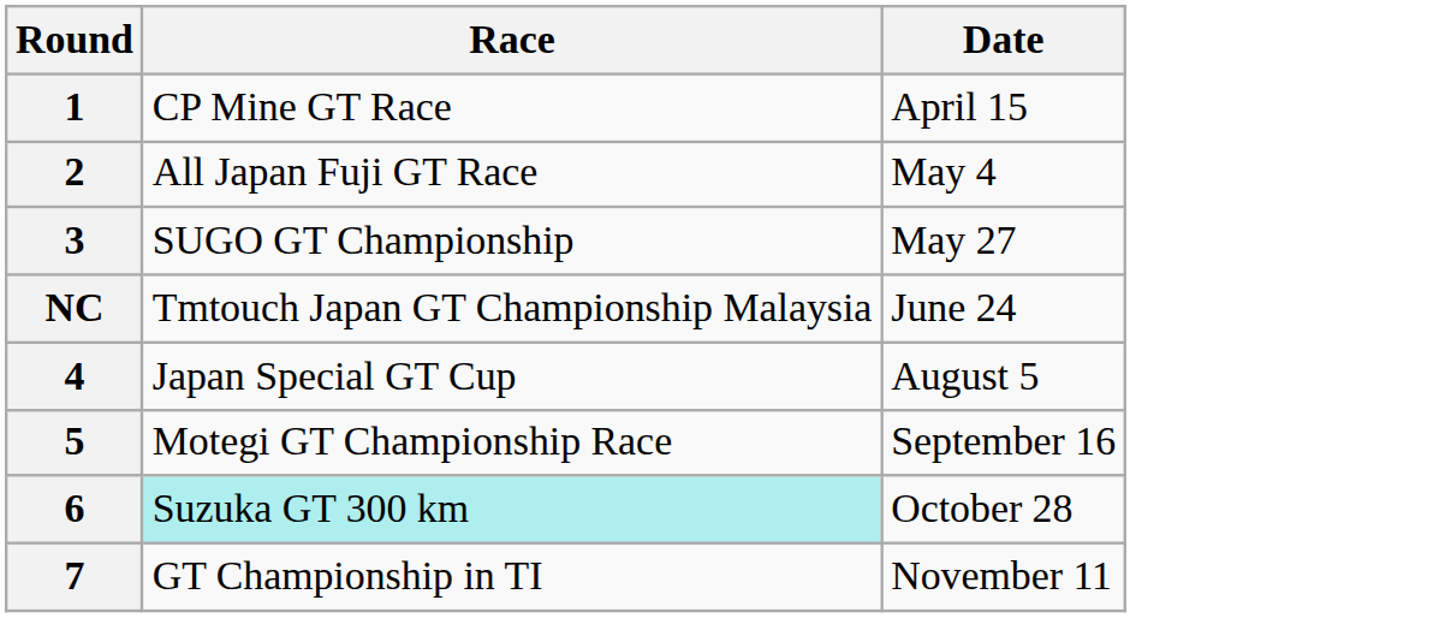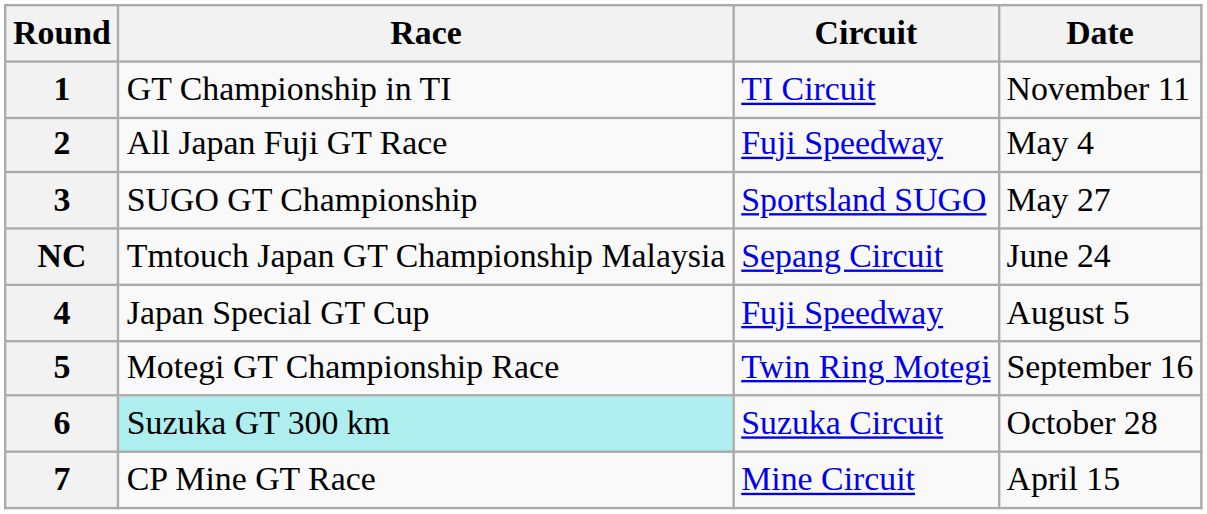 <table class="wikitable" style="font-size: 90%;">
 <tr>
 <th>Round</th>
 <th>Race</th>
+<th>Circuit</th>
 <th>Date</th>
 </tr>
 <tr>
 <th>1</th>
-<td>CP Mine GT Race</td>
-<td>April 15</td>
+<td>GT Championship in TI</td>
+<td> <a href='#'>TI Circuit</a></td>
+<td>November 11</td>
 </tr>
 <tr>
 <th>2</th>
 <td>All Japan Fuji GT Race</td>
+<td> <a href='#'>Fuji Speedway</a></td>
 <td>May 4</td>
 </tr>
 <tr>
 <th>3</th>
 <td>SUGO GT Championship</td>
+<td> <a href='#'>Sportsland SUGO</a></td>
 <td>May 27</td>
 </tr>
 <tr>
 <th>NC</th>
 <td>Tmtouch Japan GT Championship Malaysia</td>
+<td> <a href='#'>Sepang Circuit</a></td>
 <td>June 24</td>
 </tr>
 <tr>
 <th>4</th>
 <td>Japan Special GT Cup</td>
+<td> <a href='#'>Fuji Speedway</a></td>
 <td>August 5</td>
 </tr>
 <tr>
 <th>5</th>
 <td>Motegi GT Championship Race</td>
+<td> <a href='#'>Twin Ring Motegi</a></td>
 <td>September 16</td>
 </tr>
 <tr>
 <th>6</th>
 <td style="background: paleturquoise;">Suzuka GT 300 km</td>
+<td> <a href='#'>Suzuka Circuit</a></td>
 <td>October 28</td>
 </tr>
 <tr>
 <th>7</th>
-<td>GT Championship in TI</td>
-<td>November 11</td>
+<td>CP Mine GT Race</td>
+<td> <a href='#'>Mine Circuit</a></td>
+<td>April 15</td>
 </tr>
 </table>
